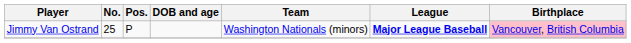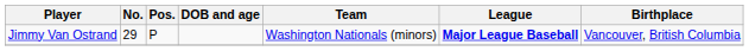 <table class="wikitable sortable">
 <tr>
 <th>Player</th>
 <th>No.</th>
 <th>Pos.</th>
 <th>DOB and age</th>
 <th>Team</th>
 <th>League</th>
 <th>Birthplace</th>
 </tr>
 <tr>
 <td><a href='#'>Jimmy Van Ostrand</a></td>
-<td>25</td>
+<td>29</td>
 <td>P</td>
 <td></td>
 <td> <a href='#'>Washington Nationals</a> (minors)</td>
 <td><strong><a href='#'>Major League Baseball</a></strong></td>
-<td style="background: pink;"><a href='#'>Vancouver</a>, <a href='#'>British Columbia</a></td>
+<td><a href='#'>Vancouver</a>, <a href='#'>British Columbia</a></td>
 </tr>
 <tr>
 </tr>
 </table>
